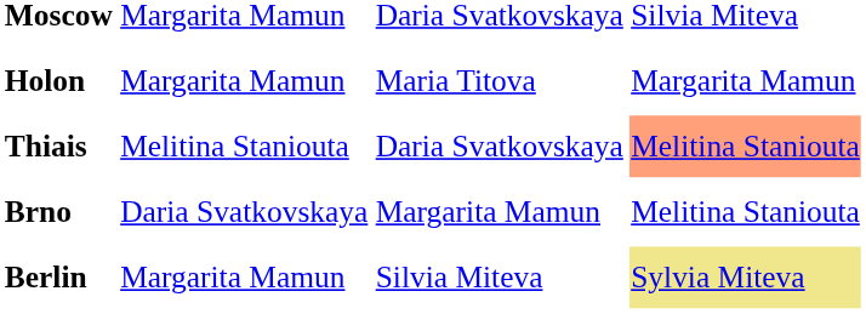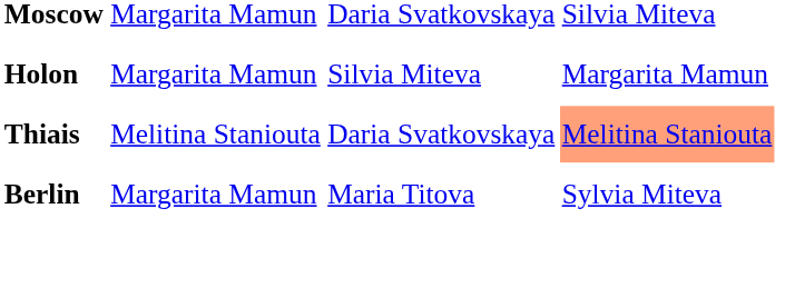 <table>
 <tr>
 <th scope=row style="text-align:left">Moscow</th>
 <td style="height:30px;"> <a href='#'>Margarita Mamun</a></td>
 <td style="height:30px;"> <a href='#'>Daria Svatkovskaya</a></td>
 <td style="height:30px;"> <a href='#'>Silvia Miteva</a></td>
 </tr>
 <tr>
 <th scope=row style="text-align:left">Holon</th>
 <td style="height:30px;"> <a href='#'>Margarita Mamun</a></td>
-<td style="height:30px;"> <a href='#'>Maria Titova</a></td>
+<td style="height:30px;"> <a href='#'>Silvia Miteva</a></td>
 <td style="height:30px;"> <a href='#'>Margarita Mamun</a></td>
 </tr>
 <tr>
 <th scope=row style="text-align:left">Thiais</th>
 <td style="height:30px;"> <a href='#'>Melitina Staniouta</a></td>
 <td style="height:30px;"> <a href='#'>Daria Svatkovskaya</a></td>
 <td style="background: lightsalmon; height:30px;"> <a href='#'>Melitina Staniouta</a></td>
 </tr>
 <tr>
-<th scope=row style="text-align:left">Brno</th>
-<td style="height:30px;"> <a href='#'>Daria Svatkovskaya</a></td>
-<td style="height:30px;"> <a href='#'>Margarita Mamun</a></td>
-<td style="height:30px;"> <a href='#'>Melitina Staniouta</a></td>
-</tr>
-<tr>
 <th scope=row style="text-align:left">Berlin</th>
 <td style="height:30px;"> <a href='#'>Margarita Mamun</a></td>
-<td style="height:30px;"> <a href='#'>Silvia Miteva</a></td>
-<td style="background: khaki; height:30px;"> <a href='#'>Sylvia Miteva</a></td>
+<td style="height:30px;"> <a href='#'>Maria Titova</a></td>
+<td style="height:30px;"> <a href='#'>Sylvia Miteva</a></td>
 </tr>
 <tr>
 </tr>
 </table>
